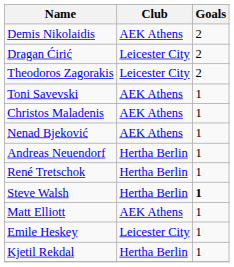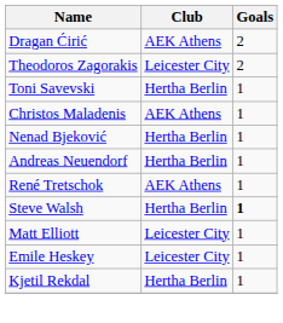 <table class="wikitable">
 <tr>
 <th>Name</th>
 <th>Club</th>
 <th>Goals</th>
 </tr>
 <tr>
-<td> <a href='#'>Demis Nikolaidis</a></td>
+<td> <a href='#'>Dragan Ćirić</a></td>
 <td><a href='#'>AEK Athens</a></td>
-<td>2</td>
-</tr>
-<tr>
-<td> <a href='#'>Dragan Ćirić</a></td>
-<td><a href='#'>Leicester City</a></td>
 <td>2</td>
 </tr>
 <tr>
 <td> <a href='#'>Theodoros Zagorakis</a></td>
 <td><a href='#'>Leicester City</a></td>
 <td>2</td>
 </tr>
 <tr>
 <td> <a href='#'>Toni Savevski</a></td>
-<td><a href='#'>AEK Athens</a></td>
+<td><a href='#'>Hertha Berlin</a></td>
 <td>1</td>
 </tr>
 <tr>
 <td> <a href='#'>Christos Maladenis</a></td>
 <td><a href='#'>AEK Athens</a></td>
 <td>1</td>
 </tr>
 <tr>
 <td> <a href='#'>Nenad Bjeković</a></td>
-<td><a href='#'>AEK Athens</a></td>
+<td><a href='#'>Hertha Berlin</a></td>
 <td>1</td>
 </tr>
 <tr>
 <td> <a href='#'>Andreas Neuendorf</a></td>
 <td><a href='#'>Hertha Berlin</a></td>
 <td>1</td>
 </tr>
 <tr>
 <td> <a href='#'>René Tretschok</a></td>
-<td><a href='#'>Hertha Berlin</a></td>
+<td><a href='#'>AEK Athens</a></td>
 <td>1</td>
 </tr>
 <tr>
 <td> <a href='#'>Steve Walsh</a></td>
 <td><a href='#'>Hertha Berlin</a></td>
 <td><strong>1</strong></td>
 </tr>
 <tr>
 <td> <a href='#'>Matt Elliott</a></td>
-<td><a href='#'>AEK Athens</a></td>
+<td><a href='#'>Leicester City</a></td>
 <td>1</td>
 </tr>
 <tr>
 <td> <a href='#'>Emile Heskey</a></td>
 <td><a href='#'>Leicester City</a></td>
 <td>1</td>
 </tr>
 <tr>
 <td> <a href='#'>Kjetil Rekdal</a></td>
 <td><a href='#'>Hertha Berlin</a></td>
 <td>1</td>
 </tr>
 <tr>
 </tr>
 </table>
